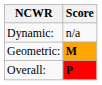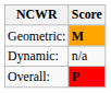 <table class="wikitable">
 <tr>
 <th>NCWR</th>
 <th>Score</th>
 </tr>
 <tr>
+<td>Geometric:</td>
+<td style="background: orange; color: black"><strong>M</strong></td>
+</tr>
+<tr>
 <td>Dynamic:</td>
 <td>n/a</td>
-</tr>
-<tr>
-<td>Geometric:</td>
-<td style="background: orange; color: black"><strong>M</strong></td>
 </tr>
 <tr>
 <td>Overall:</td>
 <td style="background: red; color: black"><strong>P</strong></td>
 </tr>
 </table>
